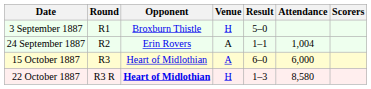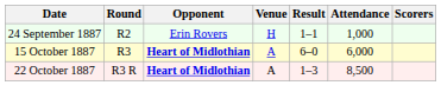 <table class="wikitable sortable" style="font-size:100%; text-align:center">
 <tr>
 <th>Date</th>
 <th>Round</th>
 <th>Opponent</th>
 <th>Venue</th>
 <th>Result</th>
 <th>Attendance</th>
 <th>Scorers</th>
 </tr>
 <tr bgcolor = "#eeffee">
-<td>3 September 1887</td>
-<td>R1</td>
-<td><a href='#'>Broxburn Thistle</a></td>
-<td><a href='#'>H</a></td>
-<td>5–0</td>
-<td></td>
-<td></td>
-</tr>
-<tr bgcolor = "#eeffee">
 <td>24 September 1887</td>
 <td>R2</td>
 <td><a href='#'>Erin Rovers</a></td>
-<td>A</td>
+<td><a href='#'>H</a></td>
 <td>1–1</td>
-<td>1,004</td>
+<td>1,000</td>
 <td></td>
 </tr>
 <tr bgcolor = "#fffdd">
 <td>15 October 1887</td>
 <td>R3</td>
-<td><a href='#'>Heart of Midlothian</a></td>
+<td><strong><a href='#'>Heart of Midlothian</a></strong></td>
 <td><a href='#'>A</a></td>
 <td>6–0</td>
 <td>6,000</td>
 <td></td>
 </tr>
 <tr bgcolor = "#ffeeee">
 <td>22 October 1887</td>
 <td>R3 R</td>
 <td><strong><a href='#'>Heart of Midlothian</a></strong></td>
-<td><a href='#'>H</a></td>
+<td>A</td>
 <td>1–3</td>
-<td>8,580</td>
+<td>8,500</td>
 <td></td>
 </tr>
 </table>
